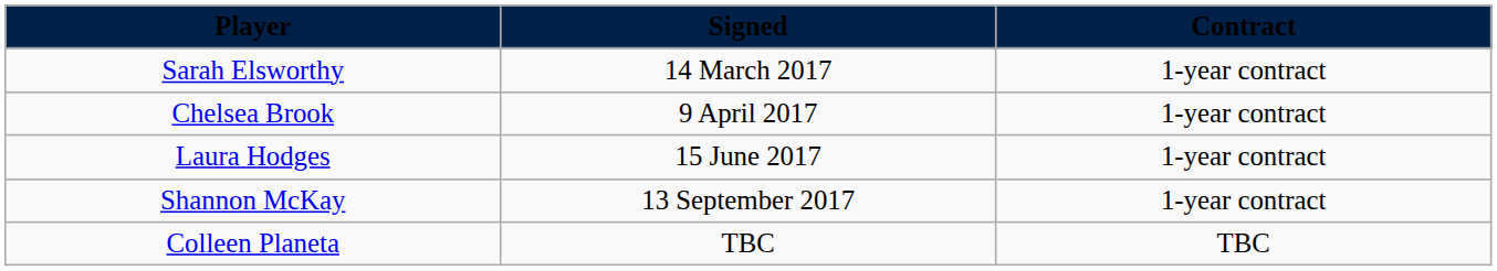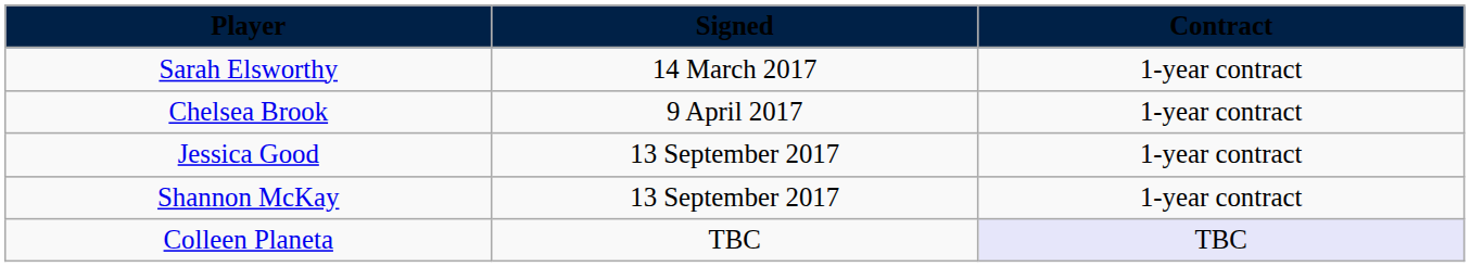 <table class="wikitable sortable sortable">
 <tr>
 <th style="background: #002147" width="10%"><span>Player</span></th>
 <th style="background: #002147" width="10%"><span>Signed</span></th>
 <th style="background: #002147" width="10%"><span>Contract</span></th>
 </tr>
 <tr style="text-align: center">
 <td><a href='#'>Sarah Elsworthy</a></td>
 <td>14 March 2017</td>
 <td>1-year contract</td>
 </tr>
 <tr style="text-align: center">
 <td><a href='#'>Chelsea Brook</a></td>
 <td>9 April 2017</td>
 <td>1-year contract</td>
 </tr>
 <tr style="text-align: center">
-<td><a href='#'>Laura Hodges</a></td>
-<td>15 June 2017</td>
+<td><a href='#'>Jessica Good</a></td>
+<td>13 September 2017</td>
 <td>1-year contract</td>
 </tr>
 <tr style="text-align: center">
 <td><a href='#'>Shannon McKay</a></td>
 <td>13 September 2017</td>
 <td>1-year contract </td>
 </tr>
 <tr style="text-align: center">
 <td><a href='#'>Colleen Planeta</a></td>
 <td>TBC</td>
-<td>TBC</td>
+<td style="background: lavender;">TBC</td>
 </tr>
 </table>
